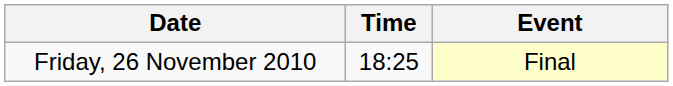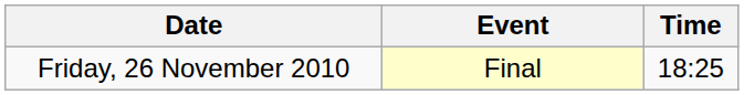 <table class = "wikitable" style="text-align:center;">
 <tr>
 <th width=220>Date</th>
+<th width=150>Event</th>
 <th width=50>Time</th>
-<th width=150>Event</th>
 </tr>
 <tr>
 <td>Friday, 26 November 2010</td>
+<td bgcolor=ffffcc>Final</td>
 <td>18:25</td>
-<td bgcolor=ffffcc>Final</td>
 </tr>
 </table>
